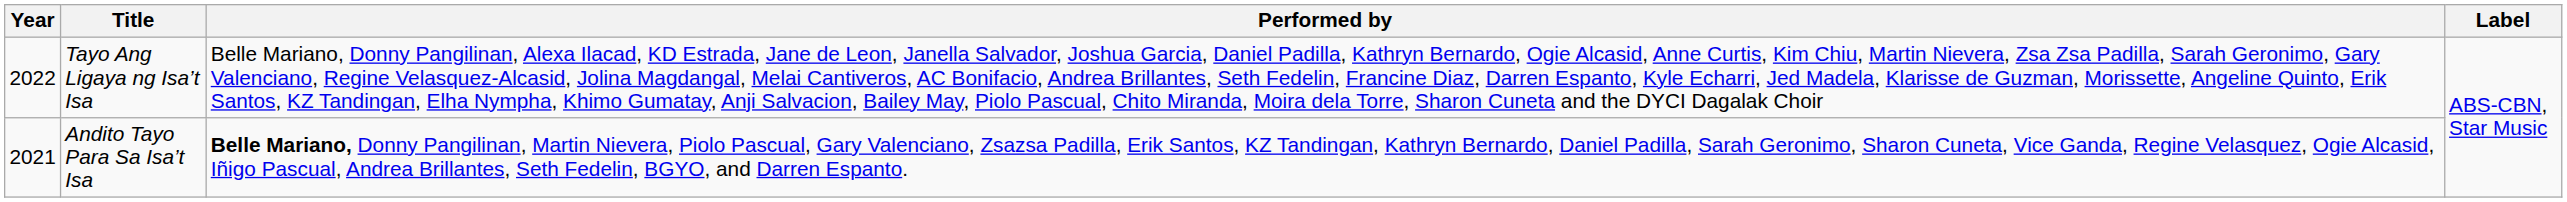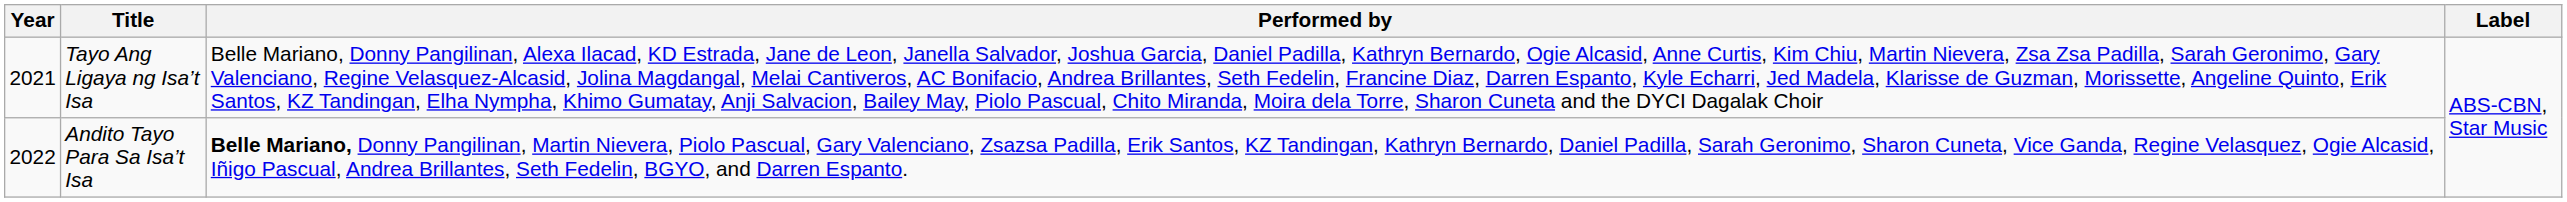 <table class="wikitable">
 <tr>
 <th>Year</th>
 <th>Title</th>
 <th>Performed by</th>
 <th>Label</th>
 </tr>
 <tr>
-<td>2022</td>
+<td>2021</td>
 <td><em>Tayo Ang Ligaya ng Isa’t Isa</em></td>
 <td>Belle Mariano, <a href='#'>Donny Pangilinan</a>, <a href='#'>Alexa Ilacad</a>, <a href='#'>KD Estrada</a>, <a href='#'>Jane de Leon</a>, <a href='#'>Janella Salvador</a>, <a href='#'>Joshua Garcia</a>, <a href='#'>Daniel Padilla</a>, <a href='#'>Kathryn Bernardo</a>, <a href='#'>Ogie Alcasid</a>, <a href='#'>Anne Curtis</a>, <a href='#'>Kim Chiu</a>, <a href='#'>Martin Nievera</a>, <a href='#'>Zsa Zsa Padilla</a>, <a href='#'>Sarah Geronimo</a>, <a href='#'>Gary Valenciano</a>, <a href='#'>Regine Velasquez-Alcasid</a>, <a href='#'>Jolina Magdangal</a>, <a href='#'>Melai Cantiveros</a>, <a href='#'>AC Bonifacio</a>, <a href='#'>Andrea Brillantes</a>, <a href='#'>Seth Fedelin</a>, <a href='#'>Francine Diaz</a>, <a href='#'>Darren Espanto</a>, <a href='#'>Kyle Echarri</a>, <a href='#'>Jed Madela</a>, <a href='#'>Klarisse de Guzman</a>, <a href='#'>Morissette</a>, <a href='#'>Angeline Quinto</a>, <a href='#'>Erik Santos</a>, <a href='#'>KZ Tandingan</a>, <a href='#'>Elha Nympha</a>, <a href='#'>Khimo Gumatay</a>, <a href='#'>Anji Salvacion</a>, <a href='#'>Bailey May</a>, <a href='#'>Piolo Pascual</a>, <a href='#'>Chito Miranda</a>, <a href='#'>Moira dela Torre</a>, <a href='#'>Sharon Cuneta</a> and the DYCI Dagalak Choir</td>
 <td rowspan="2"><a href='#'>ABS-CBN</a>, <a href='#'>Star Music</a></td>
 </tr>
 <tr>
-<td>2021</td>
+<td>2022</td>
 <td><em>Andito Tayo Para Sa Isa’t Isa</em></td>
 <td><strong>Belle Mariano,</strong> <a href='#'>Donny Pangilinan</a>, <a href='#'>Martin Nievera</a>, <a href='#'>Piolo Pascual</a>, <a href='#'>Gary Valenciano</a>, <a href='#'>Zsazsa Padilla</a>, <a href='#'>Erik Santos</a>, <a href='#'>KZ Tandingan</a>, <a href='#'>Kathryn Bernardo</a>, <a href='#'>Daniel Padilla</a>, <a href='#'>Sarah Geronimo</a>, <a href='#'>Sharon Cuneta</a>, <a href='#'>Vice Ganda</a>, <a href='#'>Regine Velasquez</a>, <a href='#'>Ogie Alcasid</a>, <a href='#'>Iñigo Pascual</a>, <a href='#'>Andrea Brillantes</a>, <a href='#'>Seth Fedelin</a>, <a href='#'>BGYO</a>, and <a href='#'>Darren Espanto</a>.</td>
 </tr>
 </table>
